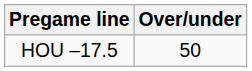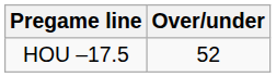 <table class="wikitable">
 <tr align="center">
 <th style=>Pregame line</th>
 <th style=>Over/under</th>
 </tr>
 <tr align="center">
 <td>HOU –17.5</td>
-<td>50</td>
+<td>52</td>
 </tr>
 </table>
